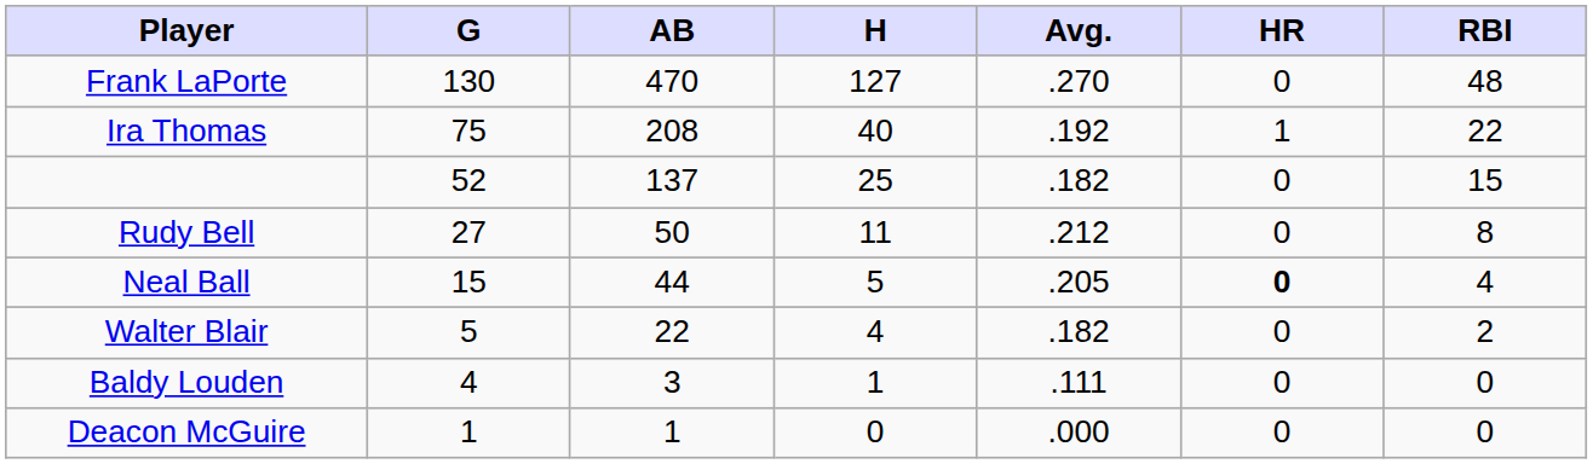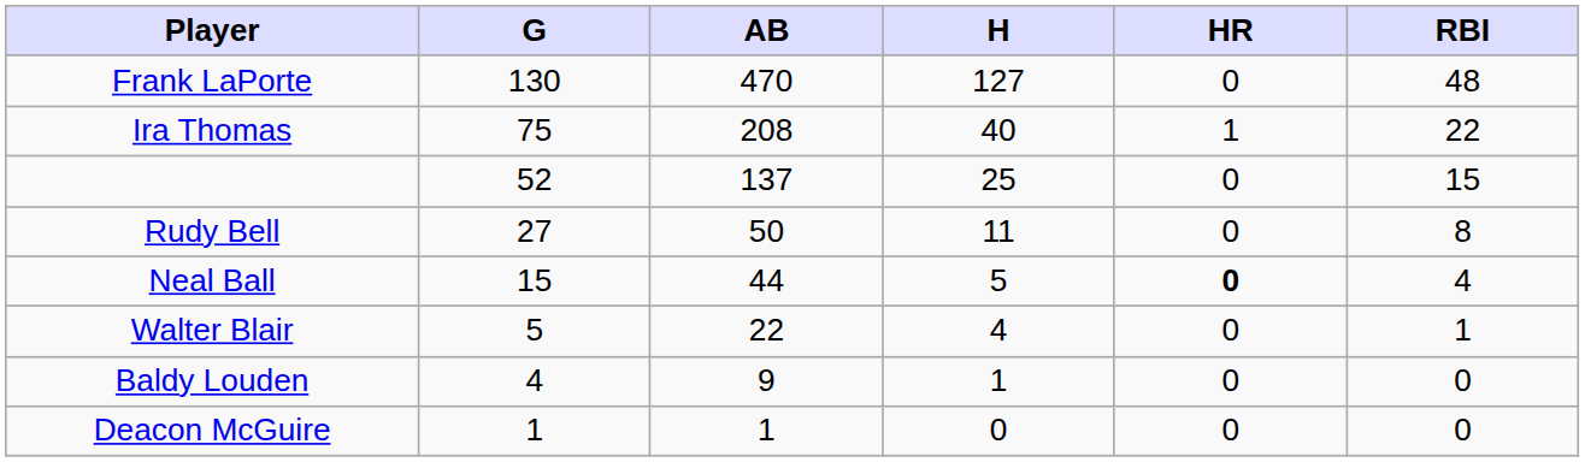 <table class="wikitable sortable">
 <tr>
 <th style="background:#ddf; width:16%;">Player</th>
 <th style="background:#ddf; width:9%;">G</th>
 <th style="background:#ddf; width:9%;">AB</th>
 <th style="background:#ddf; width:9%;">H</th>
-<th style="background:#ddf; width:9%;">Avg.</th>
 <th style="background:#ddf; width:9%;">HR</th>
 <th style="background:#ddf; width:9%;">RBI</th>
 </tr>
 <tr style="text-align:center;">
 <td><a href='#'>Frank LaPorte</a></td>
 <td>130</td>
 <td>470</td>
 <td>127</td>
-<td>.270</td>
 <td>0</td>
 <td>48</td>
 </tr>
 <tr align="center">
 <td><a href='#'>Ira Thomas</a></td>
 <td>75</td>
 <td>208</td>
 <td>40</td>
-<td>.192</td>
 <td>1</td>
 <td>22</td>
 </tr>
 <tr align="center">
 <td></td>
 <td>52</td>
 <td>137</td>
 <td>25</td>
-<td>.182</td>
 <td>0</td>
 <td>15</td>
 </tr>
 <tr align="center">
 <td><a href='#'>Rudy Bell</a></td>
 <td>27</td>
 <td>50</td>
 <td>11</td>
-<td>.212</td>
 <td>0</td>
 <td>8</td>
 </tr>
 <tr align="center">
 <td><a href='#'>Neal Ball</a></td>
 <td>15</td>
 <td>44</td>
 <td>5</td>
-<td>.205</td>
 <td><strong>0</strong></td>
 <td>4</td>
 </tr>
 <tr align="center">
 <td><a href='#'>Walter Blair</a></td>
 <td>5</td>
 <td>22</td>
 <td>4</td>
-<td>.182</td>
 <td>0</td>
-<td>2</td>
+<td>1</td>
 </tr>
 <tr align="center">
 <td><a href='#'>Baldy Louden</a></td>
 <td>4</td>
-<td>3</td>
+<td>9</td>
 <td>1</td>
-<td>.111</td>
 <td>0</td>
 <td>0</td>
 </tr>
 <tr align="center">
 <td><a href='#'>Deacon McGuire</a></td>
 <td>1</td>
 <td>1</td>
 <td>0</td>
-<td>.000</td>
 <td>0</td>
 <td>0</td>
 </tr>
 </table>
